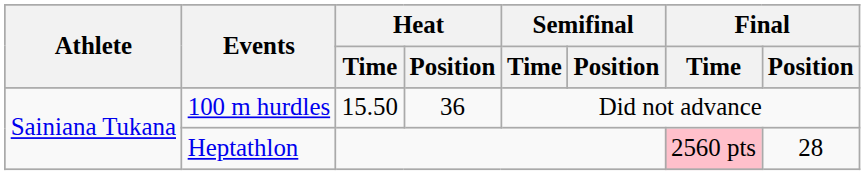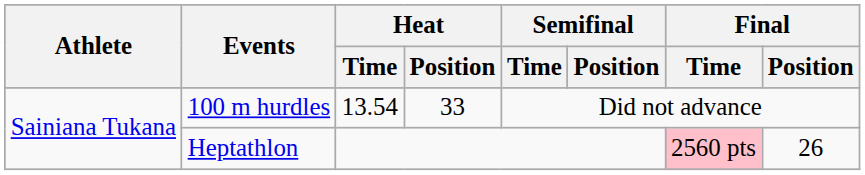 <table class=wikitable style="font-size:90%">
 <tr>
 <th rowspan="2">Athlete</th>
 <th rowspan="2">Events</th>
 <th colspan="2">Heat</th>
 <th colspan="2">Semifinal</th>
 <th colspan="2">Final</th>
 </tr>
 <tr>
 <th>Time</th>
 <th>Position</th>
 <th>Time</th>
 <th>Position</th>
 <th>Time</th>
 <th>Position</th>
 </tr>
 <tr>
 <td rowspan=2><a href='#'>Sainiana Tukana</a></td>
 <td><a href='#'>100 m hurdles</a></td>
-<td align=center>15.50</td>
-<td align=center>36</td>
+<td align=center>13.54</td>
+<td align=center>33</td>
 <td align=center colspan="4">Did not advance</td>
 </tr>
 <tr>
 <td><a href='#'>Heptathlon</a></td>
 <td align=center colspan="4"></td>
 <td align=center style="background: pink;">2560 pts</td>
-<td align=center>28</td>
+<td align=center>26</td>
 </tr>
 </table>
